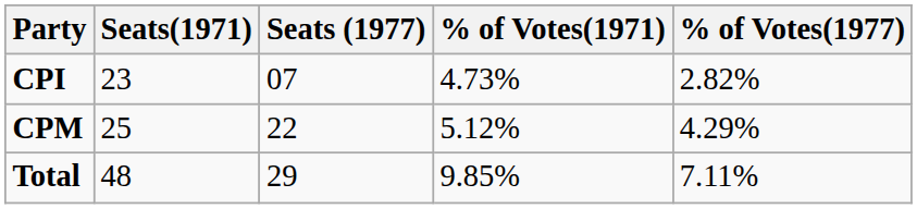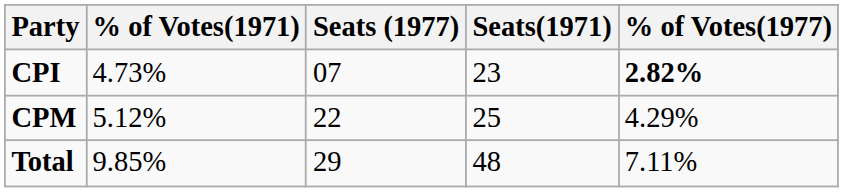 <table class="wikitable">
 <tr>
 <th>Party</th>
+<th>% of Votes(1971)</th>
+<th>Seats (1977)</th>
 <th>Seats(1971)</th>
-<th>Seats (1977)</th>
-<th>% of Votes(1971)</th>
 <th>% of Votes(1977)</th>
 </tr>
 <tr>
 <td><strong>CPI</strong></td>
+<td>4.73%</td>
+<td>07</td>
 <td>23</td>
-<td>07</td>
-<td>4.73%</td>
-<td>2.82%</td>
+<td><strong>2.82%</strong></td>
 </tr>
 <tr>
 <td><strong>CPM</strong></td>
+<td>5.12%</td>
+<td>22</td>
 <td>25</td>
-<td>22</td>
-<td>5.12%</td>
 <td>4.29%</td>
 </tr>
 <tr>
 <td><strong>Total</strong></td>
+<td>9.85%</td>
+<td>29</td>
 <td>48</td>
-<td>29</td>
-<td>9.85%</td>
 <td>7.11%</td>
 </tr>
 </table>
